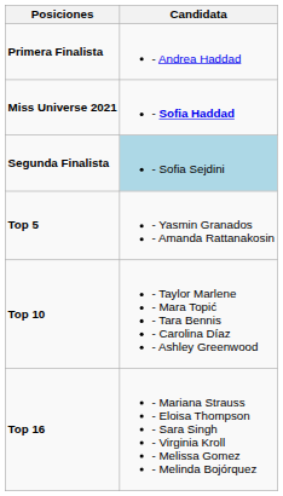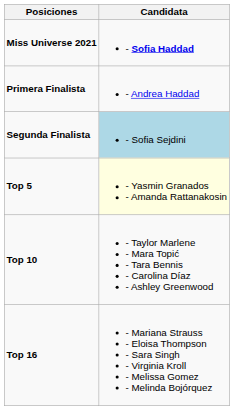 <table class="wikitable">
 <tr>
 <th><strong>Posiciones</strong></th>
 <th><strong>Candidata</strong></th>
 </tr>
 <tr>
+<td><strong>Miss Universe 2021</strong></td>
+<td><br><ul><li><strong></strong> - <strong><a href='#'>Sofia Haddad</a></strong></li></ul></td>
+</tr>
+<tr>
 <td><strong>Primera Finalista</strong></td>
 <td><br><ul><li><strong></strong> - <a href='#'>Andrea Haddad</a></li></ul></td>
-</tr>
-<tr>
-<td><strong>Miss Universe 2021</strong></td>
-<td><br><ul><li><strong></strong> - <strong><a href='#'>Sofia Haddad</a></strong></li></ul></td>
 </tr>
 <tr>
 <td><strong>Segunda Finalista</strong></td>
 <td style="background: lightblue;"><br><ul><li><strong></strong> - Sofia Sejdini</li></ul></td>
 </tr>
 <tr>
 <td><strong>Top 5</strong></td>
-<td><br><ul><li><strong></strong> - Yasmin Granados</li><li><strong></strong> - Amanda Rattanakosin</li></ul></td>
+<td style="background: lightyellow;"><br><ul><li><strong></strong> - Yasmin Granados</li><li><strong></strong> - Amanda Rattanakosin</li></ul></td>
 </tr>
 <tr>
 <td><strong>Top 10</strong></td>
 <td><br><ul><li><strong></strong> - Taylor Marlene</li><li><strong></strong> - Mara Topić</li><li><strong></strong> - Tara Bennis</li><li><strong></strong> - Carolina Díaz</li><li><strong></strong> - Ashley Greenwood</li></ul></td>
 </tr>
 <tr>
 <td><strong>Top 16</strong></td>
 <td><br><ul><li><strong></strong> - Mariana Strauss</li><li><strong></strong> - Eloisa Thompson</li><li><strong></strong> - Sara Singh</li><li><strong></strong> - Virginia Kroll</li><li><strong></strong> - Melissa Gomez</li><li><strong></strong> - Melinda Bojórquez</li></ul></td>
 </tr>
 </table>
